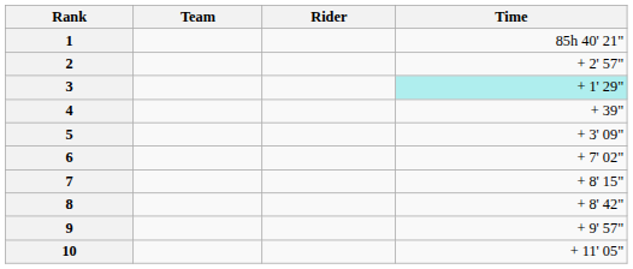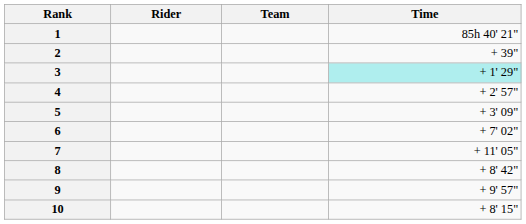 <table class="wikitable" style="width:42em;margin-bottom:0;">
 <tr>
 <th scope="col">Rank</th>
+<th scope="col">Rider</th>
 <th scope="col">Team</th>
-<th scope="col">Rider</th>
 <th scope="col">Time</th>
 </tr>
 <tr>
 <th scope="row">1</th>
+<td> </td>
 <td></td>
-<td> </td>
 <td align="right">85h 40' 21"</td>
 </tr>
 <tr>
 <th scope="row">2</th>
 <td></td>
 <td></td>
-<td align="right">+ 2' 57"</td>
+<td align="right">+ 39"</td>
 </tr>
 <tr>
 <th scope="row">3</th>
 <td></td>
 <td></td>
 <td align="right" style="background: paleturquoise;">+ 1' 29"</td>
 </tr>
 <tr>
 <th scope="row">4</th>
 <td></td>
 <td></td>
-<td align="right">+ 39"</td>
+<td align="right">+ 2' 57"</td>
 </tr>
 <tr>
 <th scope="row">5</th>
 <td></td>
 <td></td>
 <td align="right">+ 3' 09"</td>
 </tr>
 <tr>
 <th scope="row">6</th>
 <td></td>
 <td></td>
 <td align="right">+ 7' 02"</td>
 </tr>
 <tr>
 <th scope="row">7</th>
 <td></td>
 <td></td>
-<td align="right">+ 8' 15"</td>
+<td align="right">+ 11' 05"</td>
 </tr>
 <tr>
 <th scope="row">8</th>
 <td></td>
 <td></td>
 <td align="right">+ 8' 42"</td>
 </tr>
 <tr>
 <th scope="row">9</th>
 <td></td>
 <td></td>
 <td align="right">+ 9' 57"</td>
 </tr>
 <tr>
 <th scope="row">10</th>
 <td></td>
 <td></td>
-<td align="right">+ 11' 05"</td>
+<td align="right">+ 8' 15"</td>
 </tr>
 </table>
